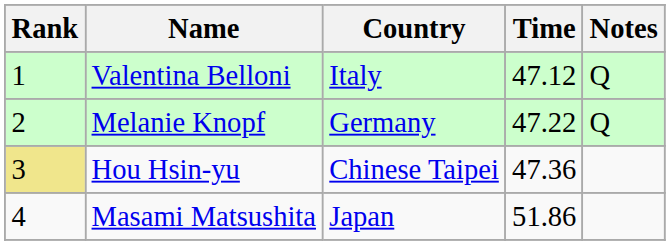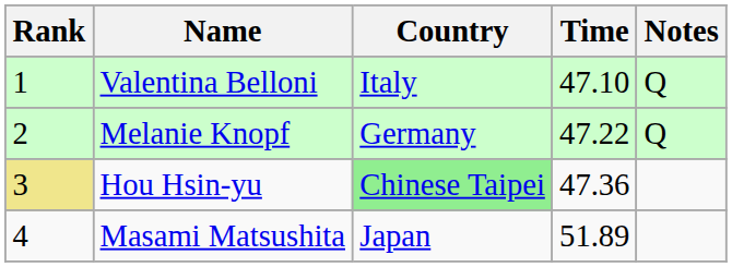 <table class="wikitable" style="font-size:95%" style="text-align:center; width:35em;">
 <tr>
 <th>Rank</th>
 <th>Name</th>
 <th>Country</th>
 <th>Time</th>
 <th>Notes</th>
 </tr>
 <tr bgcolor=ccffcc>
 <td>1</td>
 <td align=left><a href='#'>Valentina Belloni</a></td>
 <td align="left"> <a href='#'>Italy</a></td>
-<td>47.12</td>
+<td>47.10</td>
 <td>Q</td>
 </tr>
 <tr bgcolor=ccffcc>
 <td>2</td>
 <td align=left><a href='#'>Melanie Knopf</a></td>
 <td align="left"> <a href='#'>Germany</a></td>
 <td>47.22</td>
 <td>Q</td>
 </tr>
 <tr>
 <td style="background: khaki;">3</td>
 <td align=left><a href='#'>Hou Hsin-yu</a></td>
-<td align="left"> <a href='#'>Chinese Taipei</a></td>
+<td align="left" style="background: lightgreen;"> <a href='#'>Chinese Taipei</a></td>
 <td>47.36</td>
 <td></td>
 </tr>
 <tr>
 <td>4</td>
 <td align=left><a href='#'>Masami Matsushita</a></td>
 <td align=left> <a href='#'>Japan</a></td>
-<td>51.86</td>
+<td>51.89</td>
 <td></td>
 </tr>
 </table>
